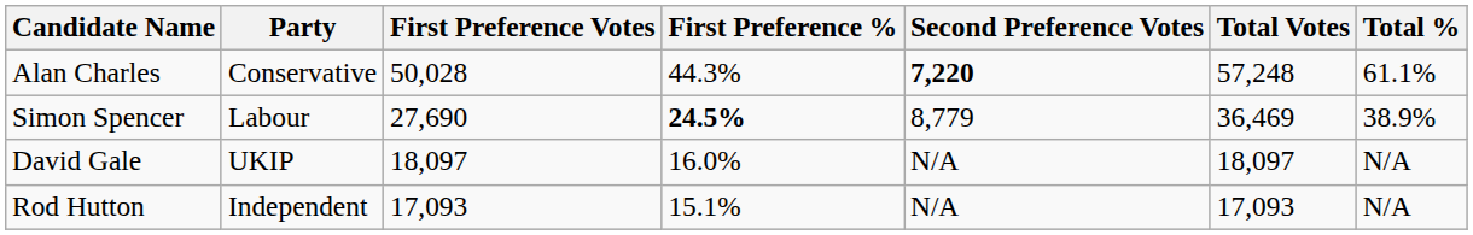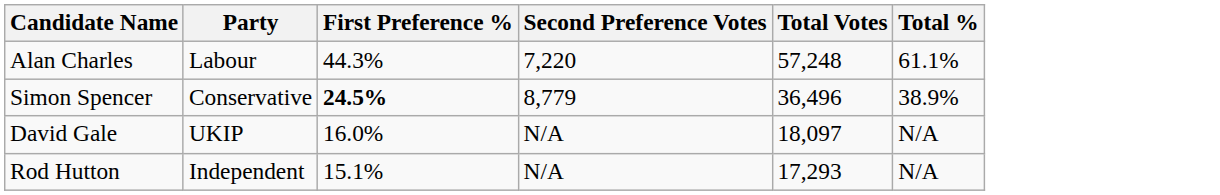 <table class="wikitable sortable">
 <tr>
 <th>Candidate Name</th>
 <th>Party</th>
-<th>First Preference Votes</th>
 <th>First Preference %</th>
 <th>Second Preference Votes</th>
 <th>Total Votes</th>
 <th>Total %</th>
 </tr>
 <tr>
 <td>Alan Charles</td>
-<td>Conservative</td>
-<td>50,028</td>
+<td>Labour</td>
 <td>44.3%</td>
-<td><strong>7,220</strong></td>
+<td>7,220</td>
 <td>57,248</td>
 <td>61.1%</td>
 </tr>
 <tr>
 <td>Simon Spencer</td>
-<td>Labour</td>
-<td>27,690</td>
+<td>Conservative</td>
 <td><strong>24.5%</strong></td>
 <td>8,779</td>
-<td>36,469</td>
+<td>36,496</td>
 <td>38.9%</td>
 </tr>
 <tr>
 <td>David Gale</td>
 <td>UKIP</td>
-<td>18,097</td>
 <td>16.0%</td>
 <td>N/A</td>
 <td>18,097</td>
 <td>N/A</td>
 </tr>
 <tr>
 <td>Rod Hutton</td>
 <td>Independent</td>
-<td>17,093</td>
 <td>15.1%</td>
 <td>N/A</td>
-<td>17,093</td>
+<td>17,293</td>
 <td>N/A</td>
 </tr>
 </table>
